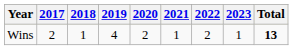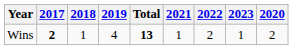 <table class="wikitable">
 <tr style="background:#ffc;">
 <th scope="col">Year</th>
 <th scope="col"><a href='#'>2017</a></th>
 <th scope="col"><a href='#'>2018</a></th>
 <th scope="col"><a href='#'>2019</a></th>
-<th scope="col"><a href='#'>2020</a></th>
+<th scope="col">Total</th>
 <th scope="col"><a href='#'>2021</a></th>
 <th scope="col"><a href='#'>2022</a></th>
 <th scope="col"><a href='#'>2023</a></th>
-<th scope="col">Total</th>
+<th scope="col"><a href='#'>2020</a></th>
 </tr>
 <tr align=center>
 <td align=left>Wins</td>
-<td>2</td>
+<td><strong>2</strong></td>
 <td>1</td>
 <td>4</td>
+<td><strong>13</strong></td>
+<td>1</td>
 <td>2</td>
 <td>1</td>
 <td>2</td>
-<td>1</td>
-<td><strong>13</strong></td>
 </tr>
 </table>
